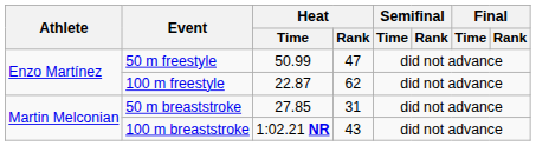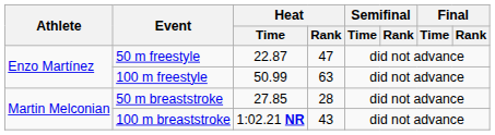 <table class="wikitable" style="text-align:center; font-size:90%">
 <tr>
 <th rowspan="2">Athlete</th>
 <th rowspan="2">Event</th>
 <th colspan="2">Heat</th>
 <th colspan="2">Semifinal</th>
 <th colspan="2">Final</th>
 </tr>
 <tr style="font-size:95%">
 <th>Time</th>
 <th>Rank</th>
 <th>Time</th>
 <th>Rank</th>
 <th>Time</th>
 <th>Rank</th>
 </tr>
 <tr>
 <td align=left rowspan=2><a href='#'>Enzo Martínez</a></td>
 <td align=left><a href='#'>50 m freestyle</a></td>
-<td>50.99</td>
+<td>22.87</td>
 <td>47</td>
 <td colspan=4>did not advance</td>
 </tr>
 <tr>
 <td align=left><a href='#'>100 m freestyle</a></td>
-<td>22.87</td>
-<td>62</td>
+<td>50.99</td>
+<td>63</td>
 <td colspan=4>did not advance</td>
 </tr>
 <tr>
 <td align=left rowspan=2><a href='#'>Martin Melconian</a></td>
 <td align=left><a href='#'>50 m breaststroke</a></td>
 <td>27.85</td>
-<td>31</td>
+<td>28</td>
 <td colspan=4>did not advance</td>
 </tr>
 <tr>
 <td align=left><a href='#'>100 m breaststroke</a></td>
 <td>1:02.21 <strong><a href='#'>NR</a></strong></td>
 <td>43</td>
 <td colspan=4>did not advance</td>
 </tr>
 </table>
